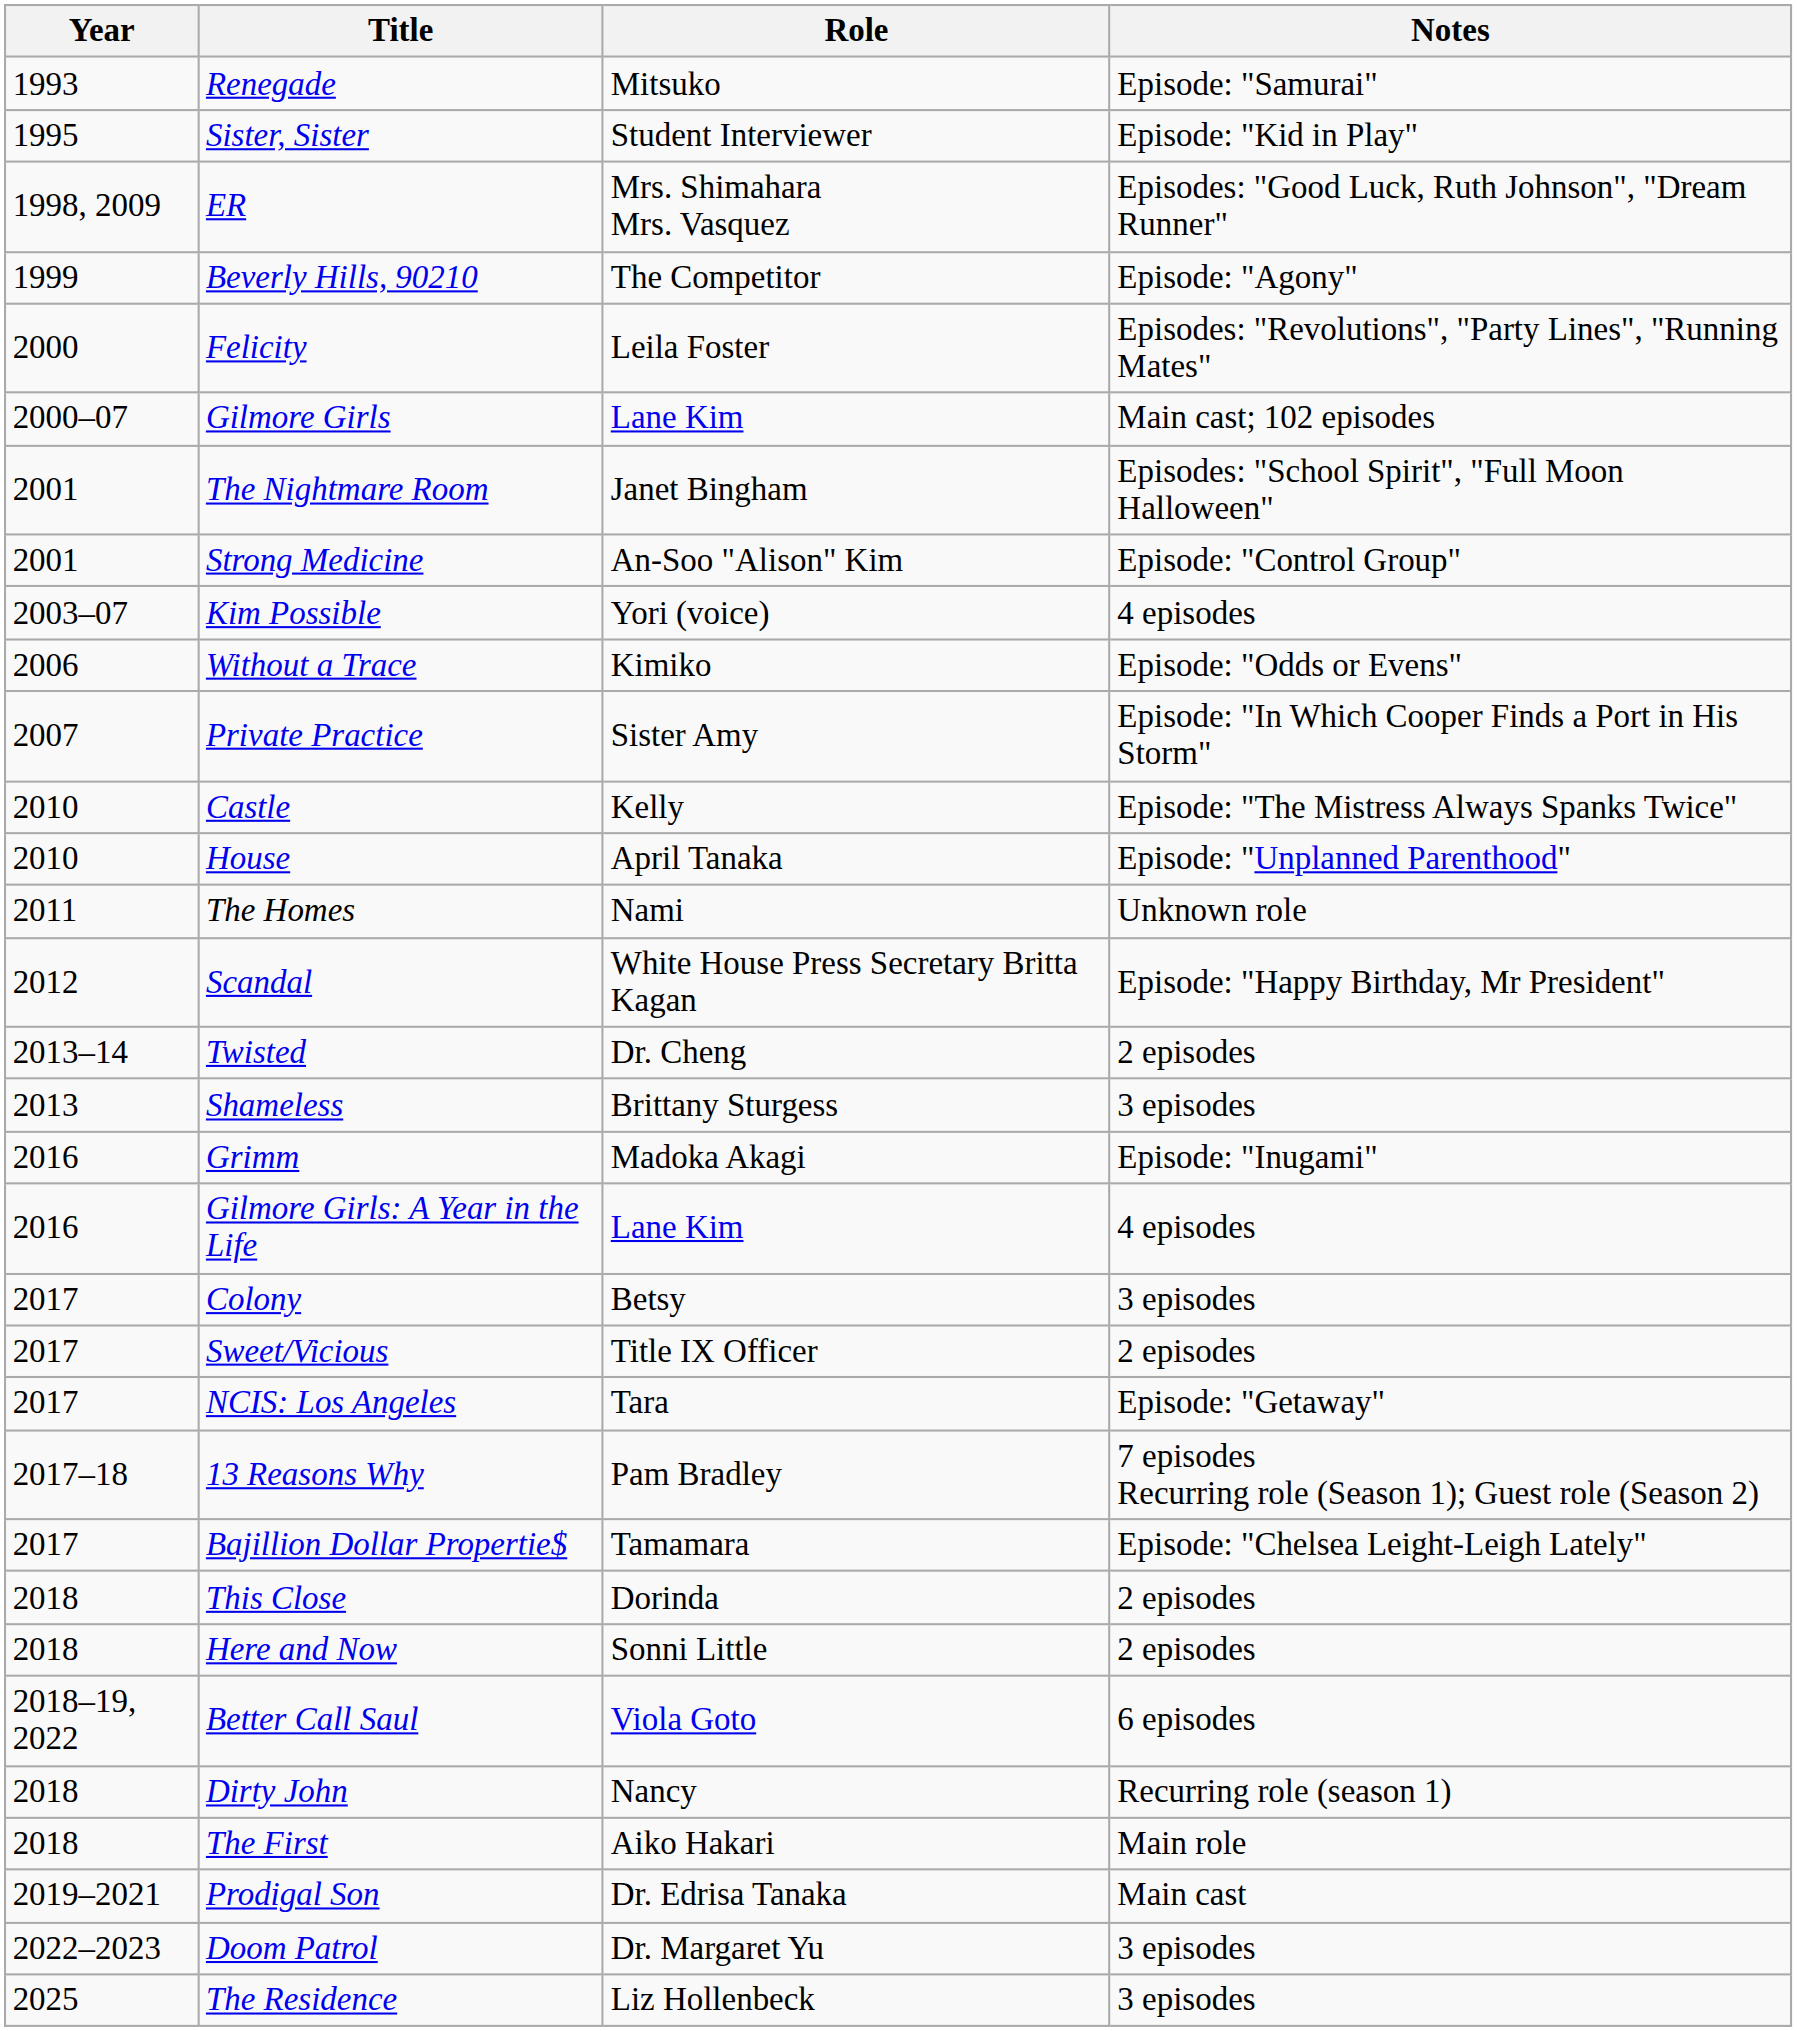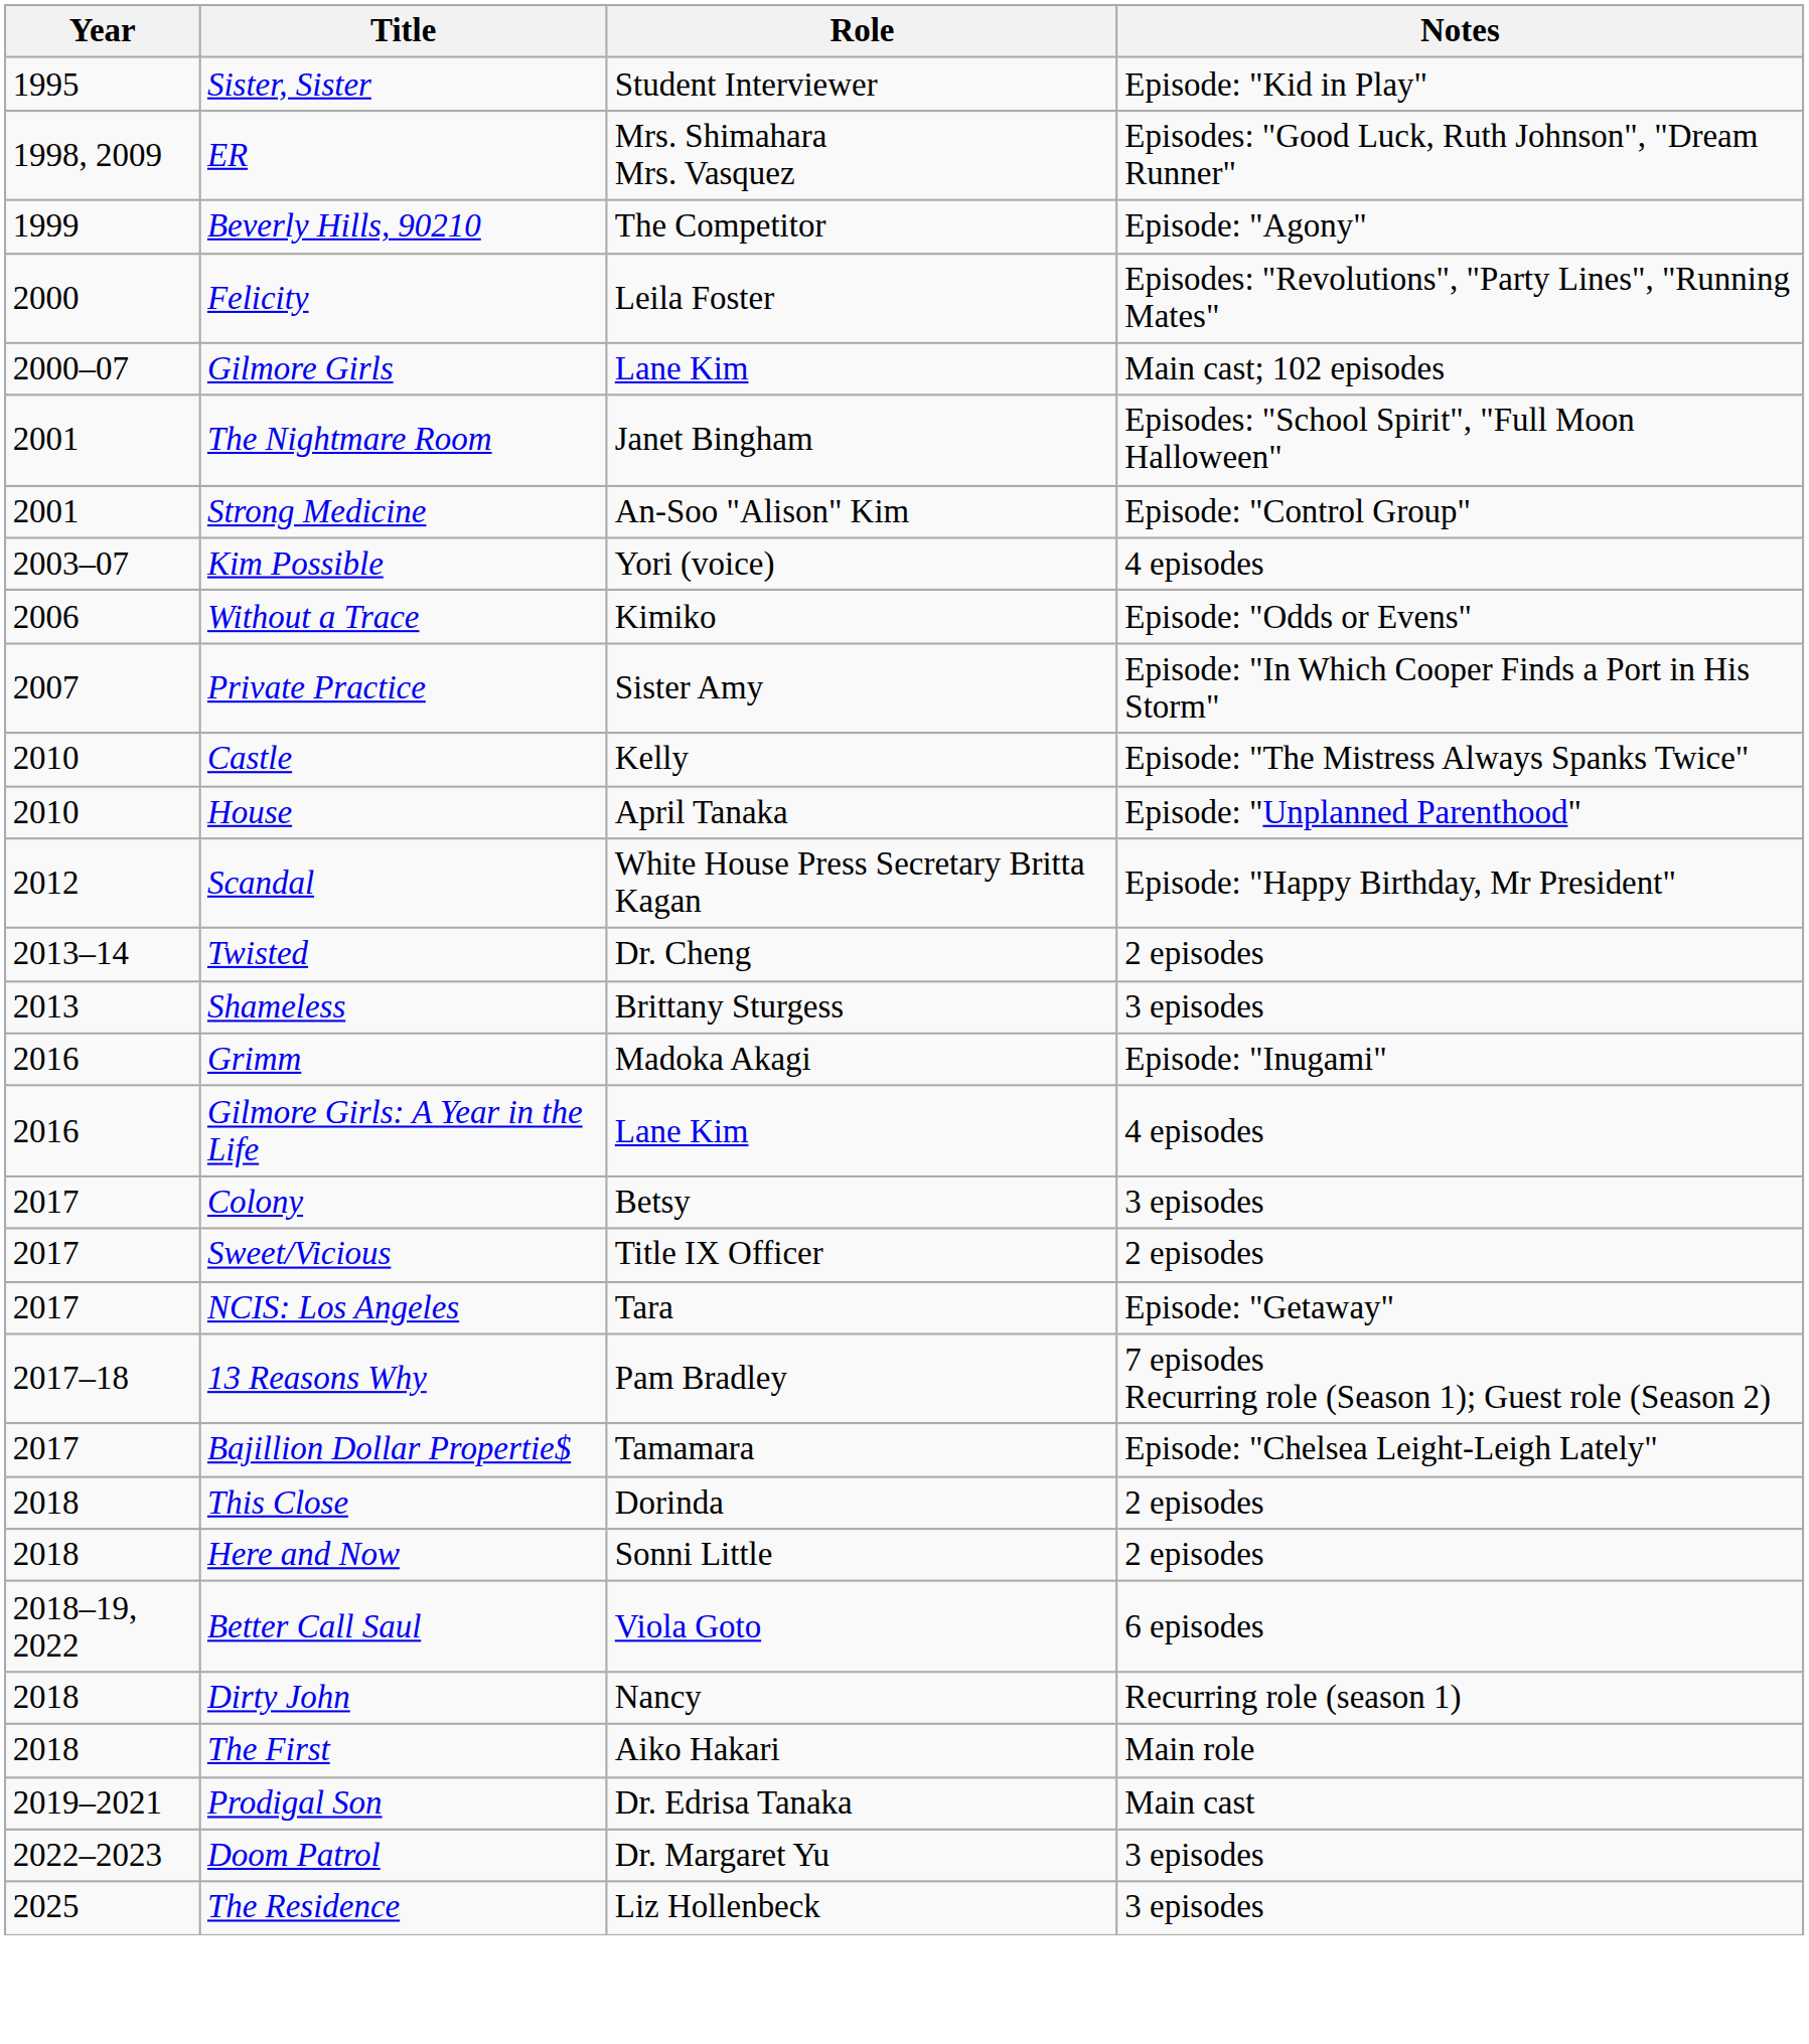 <table class="wikitable sortable">
 <tr>
 <th>Year</th>
 <th>Title</th>
 <th>Role</th>
 <th class="unsortable">Notes</th>
-</tr>
-<tr>
-<td>1993</td>
-<td><em><a href='#'>Renegade</a></em></td>
-<td>Mitsuko</td>
-<td>Episode: "Samurai"</td>
 </tr>
 <tr>
 <td>1995</td>
 <td><em><a href='#'>Sister, Sister</a></em></td>
 <td>Student Interviewer</td>
 <td>Episode: "Kid in Play"</td>
 </tr>
 <tr>
 <td>1998, 2009</td>
 <td><em><a href='#'>ER</a></em></td>
 <td>Mrs. Shimahara<br>Mrs. Vasquez</td>
 <td>Episodes: "Good Luck, Ruth Johnson", "Dream Runner"</td>
 </tr>
 <tr>
 <td>1999</td>
 <td><em><a href='#'>Beverly Hills, 90210</a></em></td>
 <td>The Competitor</td>
 <td>Episode: "Agony"</td>
 </tr>
 <tr>
 <td>2000</td>
 <td><em><a href='#'>Felicity</a></em></td>
 <td>Leila Foster</td>
 <td>Episodes: "Revolutions", "Party Lines", "Running Mates"</td>
 </tr>
 <tr>
 <td>2000–07</td>
 <td><em><a href='#'>Gilmore Girls</a></em></td>
 <td><a href='#'>Lane Kim</a></td>
 <td>Main cast; 102 episodes</td>
 </tr>
 <tr>
 <td>2001</td>
 <td><em><a href='#'>The Nightmare Room</a></em></td>
 <td>Janet Bingham</td>
 <td>Episodes: "School Spirit", "Full Moon Halloween"</td>
 </tr>
 <tr>
 <td>2001</td>
 <td><em><a href='#'>Strong Medicine</a></em></td>
 <td>An-Soo "Alison" Kim</td>
 <td>Episode: "Control Group"</td>
 </tr>
 <tr>
 <td>2003–07</td>
 <td><em><a href='#'>Kim Possible</a></em></td>
 <td>Yori (voice)</td>
 <td>4 episodes</td>
 </tr>
 <tr>
 <td>2006</td>
 <td><em><a href='#'>Without a Trace</a></em></td>
 <td>Kimiko</td>
 <td>Episode: "Odds or Evens"</td>
 </tr>
 <tr>
 <td>2007</td>
 <td><em><a href='#'>Private Practice</a></em></td>
 <td>Sister Amy</td>
 <td>Episode: "In Which Cooper Finds a Port in His Storm"</td>
 </tr>
 <tr>
 <td>2010</td>
 <td><em><a href='#'>Castle</a></em></td>
 <td>Kelly</td>
 <td>Episode: "The Mistress Always Spanks Twice"</td>
 </tr>
 <tr>
 <td>2010</td>
 <td><em><a href='#'>House</a></em></td>
 <td>April Tanaka</td>
 <td>Episode: "<a href='#'>Unplanned Parenthood</a>"</td>
-</tr>
-<tr>
-<td>2011</td>
-<td><em>The Homes</em></td>
-<td>Nami</td>
-<td>Unknown role</td>
 </tr>
 <tr>
 <td>2012</td>
 <td><em><a href='#'>Scandal</a></em></td>
 <td>White House Press Secretary Britta Kagan</td>
 <td>Episode: "Happy Birthday, Mr President"</td>
 </tr>
 <tr>
 <td>2013–14</td>
 <td><em><a href='#'>Twisted</a></em></td>
 <td>Dr. Cheng</td>
 <td>2 episodes</td>
 </tr>
 <tr>
 <td>2013</td>
 <td><em><a href='#'>Shameless</a></em></td>
 <td>Brittany Sturgess</td>
 <td>3 episodes</td>
 </tr>
 <tr>
 <td>2016</td>
 <td><em><a href='#'>Grimm</a></em></td>
 <td>Madoka Akagi</td>
 <td>Episode: "Inugami"</td>
 </tr>
 <tr>
 <td>2016</td>
 <td><em><a href='#'>Gilmore Girls: A Year in the Life</a></em></td>
 <td><a href='#'>Lane Kim</a></td>
 <td>4 episodes</td>
 </tr>
 <tr>
 <td>2017</td>
 <td><em><a href='#'>Colony</a></em></td>
 <td>Betsy</td>
 <td>3 episodes</td>
 </tr>
 <tr>
 <td>2017</td>
 <td><em><a href='#'>Sweet/Vicious</a></em></td>
 <td>Title IX Officer</td>
 <td>2 episodes</td>
 </tr>
 <tr>
 <td>2017</td>
 <td><em><a href='#'>NCIS: Los Angeles</a></em></td>
 <td>Tara</td>
 <td>Episode: "Getaway"</td>
 </tr>
 <tr>
 <td>2017–18</td>
 <td><em><a href='#'>13 Reasons Why</a></em></td>
 <td>Pam Bradley</td>
 <td>7 episodes <br> Recurring role (Season 1); Guest role (Season 2)</td>
 </tr>
 <tr>
 <td>2017</td>
 <td><em><a href='#'>Bajillion Dollar Propertie$</a></em></td>
 <td>Tamamara</td>
 <td>Episode: "Chelsea Leight-Leigh Lately"</td>
 </tr>
 <tr>
 <td>2018</td>
 <td><em><a href='#'>This Close</a></em></td>
 <td>Dorinda</td>
 <td>2 episodes</td>
 </tr>
 <tr>
 <td>2018</td>
 <td><em><a href='#'>Here and Now</a></em></td>
 <td>Sonni Little</td>
 <td>2 episodes</td>
 </tr>
 <tr>
 <td>2018–19, 2022</td>
 <td><em><a href='#'>Better Call Saul</a></em></td>
 <td><a href='#'>Viola Goto</a></td>
 <td>6 episodes</td>
 </tr>
 <tr>
 <td>2018</td>
 <td><em><a href='#'>Dirty John</a></em></td>
 <td>Nancy</td>
 <td>Recurring role (season 1)</td>
 </tr>
 <tr>
 <td>2018</td>
 <td><em><a href='#'>The First</a></em></td>
 <td>Aiko Hakari</td>
 <td>Main role</td>
 </tr>
 <tr>
 <td>2019–2021</td>
 <td><em><a href='#'>Prodigal Son</a></em></td>
 <td>Dr. Edrisa Tanaka</td>
 <td>Main cast</td>
 </tr>
 <tr>
 <td>2022–2023</td>
 <td><em><a href='#'>Doom Patrol</a></em></td>
 <td>Dr. Margaret Yu</td>
 <td>3 episodes</td>
 </tr>
 <tr>
 <td>2025</td>
 <td><em><a href='#'>The Residence</a></em></td>
 <td>Liz Hollenbeck</td>
 <td>3 episodes</td>
 </tr>
 </table>
